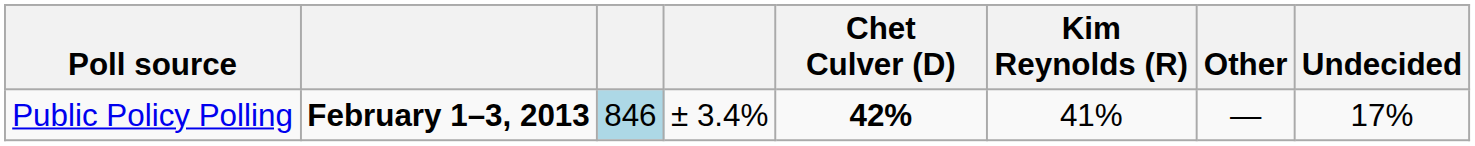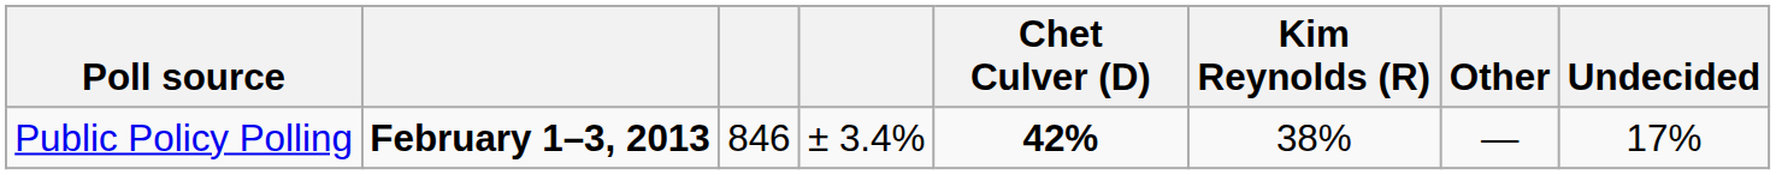 <table class="wikitable" style="text-align:center">
 <tr valign= bottom>
 <th>Poll source</th>
 <th></th>
 <th></th>
 <th></th>
 <th style="width:100px;">Chet<br>Culver (D)</th>
 <th style="width:100px;">Kim<br>Reynolds (R)</th>
 <th>Other</th>
 <th>Undecided</th>
 </tr>
 <tr>
 <td align=left><a href='#'>Public Policy Polling</a></td>
 <td><strong>February 1–3, 2013</strong></td>
-<td style="background: lightblue;">846</td>
+<td>846</td>
 <td>± 3.4%</td>
 <td><strong>42%</strong></td>
-<td>41%</td>
+<td>38%</td>
 <td>—</td>
 <td>17%</td>
 </tr>
 </table>
